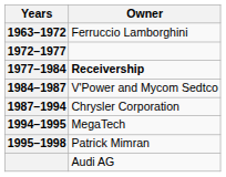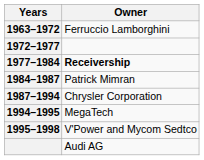 <table class="wikitable">
 <tr>
 <th>Years</th>
 <th>Owner</th>
 </tr>
 <tr>
 <th>1963–1972</th>
 <td>Ferruccio Lamborghini</td>
 </tr>
 <tr>
 <th>1972–1977</th>
 <td></td>
 </tr>
 <tr>
 <th>1977–1984</th>
 <td><strong>Receivership</strong></td>
 </tr>
 <tr>
 <th>1984–1987</th>
-<td>V'Power and Mycom Sedtco</td>
+<td>Patrick Mimran</td>
 </tr>
 <tr>
 <th>1987–1994</th>
 <td>Chrysler Corporation</td>
 </tr>
 <tr>
 <th>1994–1995</th>
 <td>MegaTech</td>
 </tr>
 <tr>
 <th>1995–1998</th>
-<td>Patrick Mimran</td>
+<td>V'Power and Mycom Sedtco</td>
 </tr>
 <tr>
 <th></th>
 <td>Audi AG</td>
 </tr>
 </table>
